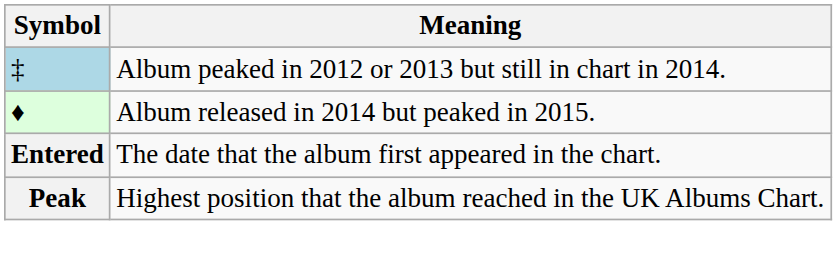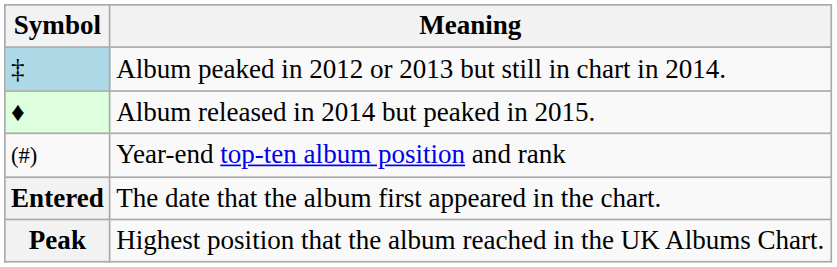 <table Class="wikitable">
 <tr>
 <th>Symbol</th>
 <th>Meaning</th>
 </tr>
 <tr>
 <td bgcolor=lightblue>‡</td>
 <td>Album peaked in 2012 or 2013 but still in chart in 2014.</td>
 </tr>
 <tr>
 <td bgcolor=#DDFFDD>♦</td>
 <td>Album released in 2014 but peaked in 2015.</td>
 </tr>
 <tr>
+<td><small>(#)</small></td>
+<td>Year-end <a href='#'>top-ten album position</a> and rank</td>
+</tr>
+<tr>
 <th>Entered</th>
 <td>The date that the album first appeared in the chart.</td>
 </tr>
 <tr>
 <th>Peak</th>
 <td>Highest position that the album reached in the UK Albums Chart.</td>
 </tr>
 </table>
